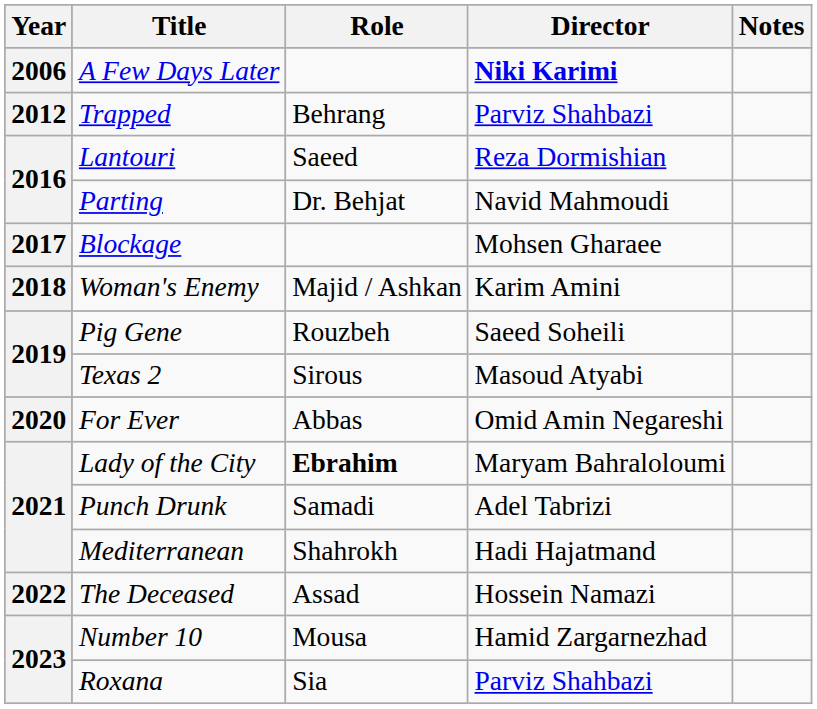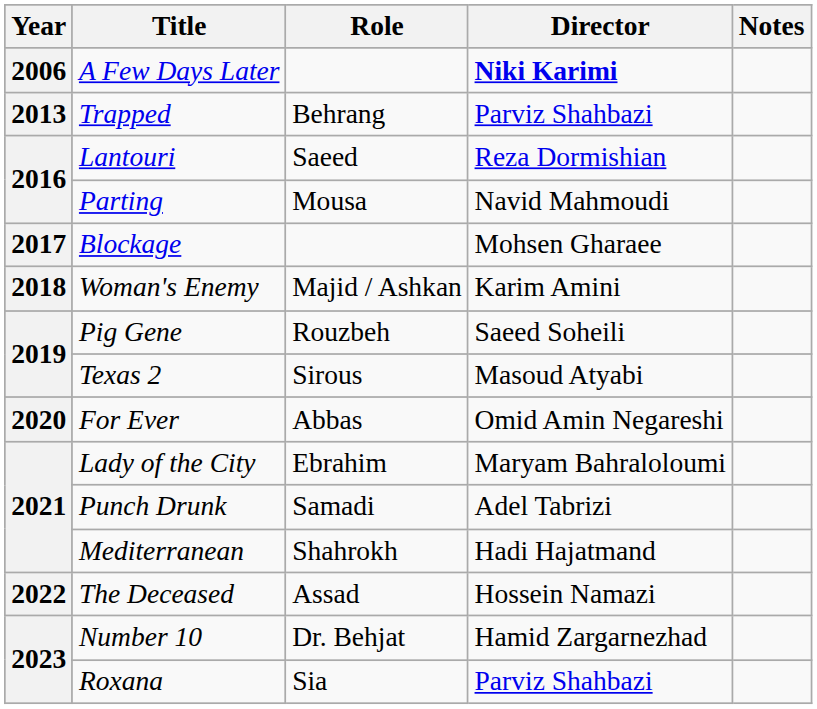 <table class="wikitable plainrowheaders sortable"  style=font-size:100%>
 <tr>
 <th scope="col">Year</th>
 <th scope="col">Title</th>
 <th scope="col">Role</th>
 <th scope="col">Director</th>
 <th scope="col" class="unsortable">Notes</th>
 </tr>
 <tr>
 <th scope=row>2006</th>
 <td><em><a href='#'>A Few Days Later</a></em></td>
 <td></td>
 <td><strong><a href='#'>Niki Karimi</a></strong></td>
 <td></td>
 </tr>
 <tr>
-<th scope=row>2012</th>
+<th scope=row>2013</th>
 <td><em><a href='#'>Trapped</a></em></td>
 <td>Behrang</td>
 <td><a href='#'>Parviz Shahbazi</a></td>
 <td></td>
 </tr>
 <tr>
 <th scope=row rowspan="2">2016</th>
 <td><em><a href='#'>Lantouri</a></em></td>
 <td>Saeed</td>
 <td><a href='#'>Reza Dormishian</a></td>
 <td></td>
 </tr>
 <tr>
 <td><em><a href='#'>Parting</a></em></td>
-<td>Dr. Behjat</td>
+<td>Mousa</td>
 <td>Navid Mahmoudi</td>
 <td></td>
 </tr>
 <tr>
 <th scope=row>2017</th>
 <td><em><a href='#'>Blockage</a></em></td>
 <td></td>
 <td>Mohsen Gharaee</td>
 <td></td>
 </tr>
 <tr>
 <th scope="row">2018</th>
 <td><em>Woman's Enemy</em></td>
 <td>Majid / Ashkan</td>
 <td>Karim Amini</td>
 <td></td>
 </tr>
 <tr>
 <th scope="row" rowspan="2">2019</th>
 <td><em>Pig Gene</em></td>
 <td>Rouzbeh</td>
 <td>Saeed Soheili</td>
 <td></td>
 </tr>
 <tr>
 <td><em>Texas 2</em></td>
 <td>Sirous</td>
 <td>Masoud Atyabi</td>
 <td></td>
 </tr>
 <tr>
 <th scope="row">2020</th>
 <td><em>For Ever</em></td>
 <td>Abbas</td>
 <td>Omid Amin Negareshi</td>
 <td></td>
 </tr>
 <tr>
 <th rowspan="3" scope="row">2021</th>
 <td><em>Lady of the City</em></td>
-<td><strong>Ebrahim</strong></td>
+<td>Ebrahim</td>
 <td>Maryam Bahraloloumi</td>
 <td></td>
 </tr>
 <tr>
 <td><em>Punch Drunk</em></td>
 <td>Samadi</td>
 <td>Adel Tabrizi</td>
 <td></td>
 </tr>
 <tr>
 <td><em>Mediterranean</em></td>
 <td>Shahrokh</td>
 <td>Hadi Hajatmand</td>
 <td></td>
 </tr>
 <tr>
 <th scope="row">2022</th>
 <td><em>The Deceased</em></td>
 <td>Assad</td>
 <td>Hossein Namazi</td>
 <td></td>
 </tr>
 <tr>
 <th scope="row" rowspan="2">2023</th>
 <td><em>Number 10</em></td>
-<td>Mousa</td>
+<td>Dr. Behjat</td>
 <td>Hamid Zargarnezhad</td>
 <td></td>
 </tr>
 <tr>
 <td><em>Roxana</em></td>
 <td>Sia</td>
 <td><a href='#'>Parviz Shahbazi</a></td>
 <td></td>
 </tr>
 </table>
